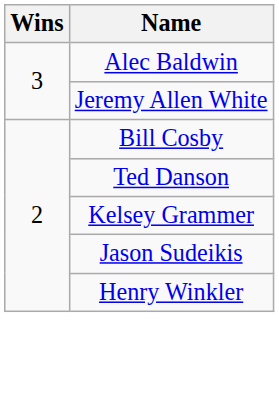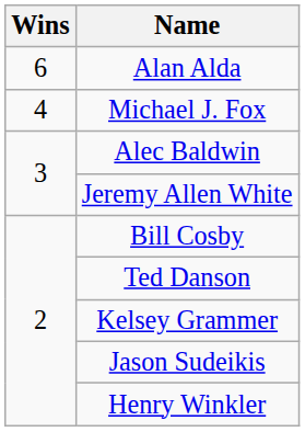 <table class="wikitable sortable" style="text-align: center;">
 <tr>
 <th scope="col">Wins</th>
 <th scope="col" align="center">Name</th>
+</tr>
+<tr>
+<td>6</td>
+<td><a href='#'>Alan Alda</a></td>
+</tr>
+<tr>
+<td>4</td>
+<td><a href='#'>Michael J. Fox</a></td>
 </tr>
 <tr>
 <td rowspan="2">3</td>
 <td><a href='#'>Alec Baldwin</a></td>
 </tr>
 <tr>
 <td><a href='#'>Jeremy Allen White</a></td>
 </tr>
 <tr>
 <td rowspan="5">2</td>
 <td><a href='#'>Bill Cosby</a></td>
 </tr>
 <tr>
 <td><a href='#'>Ted Danson</a></td>
 </tr>
 <tr>
 <td><a href='#'>Kelsey Grammer</a></td>
 </tr>
 <tr>
 <td><a href='#'>Jason Sudeikis</a></td>
 </tr>
 <tr>
 <td><a href='#'>Henry Winkler</a></td>
 </tr>
 </table>
